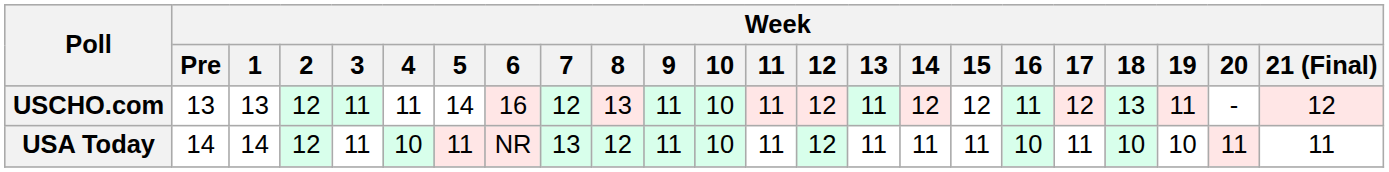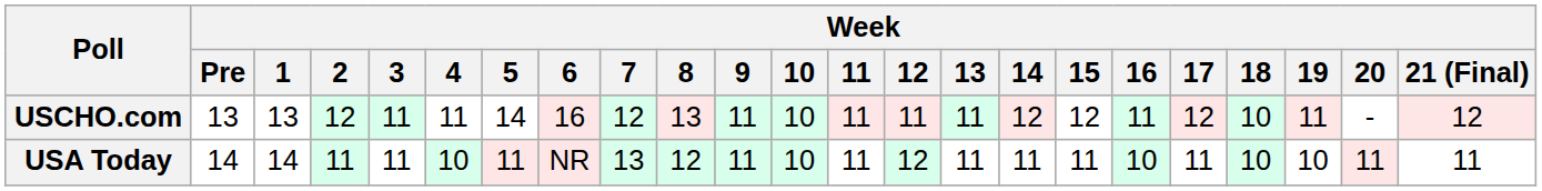 <table class="wikitable" style="white-space:nowrap;">
 <tr>
 <th scope="col" width="100" rowspan="2">Poll</th>
 <th colspan="24">Week</th>
 </tr>
 <tr>
 <th scope="col" width="30">Pre</th>
 <th scope="col" width="30">1</th>
 <th scope="col" width="30">2</th>
 <th scope="col" width="30">3</th>
 <th scope="col" width="30">4</th>
 <th scope="col" width="30">5</th>
 <th scope="col" width="30">6</th>
 <th scope="col" width="30">7</th>
 <th scope="col" width="30">8</th>
 <th scope="col" width="30">9</th>
 <th scope="col" width="30">10</th>
 <th scope="col" width="30">11</th>
 <th scope="col" width="30">12</th>
 <th scope="col" width="30">13</th>
 <th scope="col" width="30">14</th>
 <th scope="col" width="30">15</th>
 <th scope="col" width="30">16</th>
 <th scope="col" width="30">17</th>
 <th scope="col" width="30">18</th>
 <th scope="col" width="30">19</th>
 <th scope="col" width="30">20</th>
 <th scope="col" width="30">21 (Final)</th>
 </tr>
 <tr style="text-align:center;">
 <th>USCHO.com</th>
 <td bgcolor=FFFFFF>13</td>
 <td bgcolor=FFFFFF>13</td>
 <td bgcolor=D8FFEB>12</td>
 <td bgcolor=D8FFEB>11</td>
 <td bgcolor=FFFFFF>11</td>
 <td bgcolor=FFFFFF>14</td>
 <td bgcolor=FFE6E6>16</td>
 <td bgcolor=D8FFEB>12</td>
 <td bgcolor=FFE6E6>13</td>
 <td bgcolor=D8FFEB>11</td>
 <td bgcolor=D8FFEB>10</td>
 <td bgcolor=FFE6E6>11</td>
-<td bgcolor=FFE6E6>12</td>
+<td bgcolor=FFE6E6>11</td>
 <td bgcolor=D8FFEB>11</td>
 <td bgcolor=FFE6E6>12</td>
 <td bgcolor=FFFFFF>12</td>
 <td bgcolor=D8FFEB>11</td>
 <td bgcolor=FFE6E6>12</td>
-<td bgcolor=D8FFEB>13</td>
+<td bgcolor=D8FFEB>10</td>
 <td bgcolor=FFE6E6>11</td>
 <td bgcolor=FFFFFF>-</td>
 <td bgcolor=FFE6E6>12</td>
 </tr>
 <tr style="text-align:center;">
 <th>USA Today</th>
 <td bgcolor=FFFFFF>14</td>
 <td bgcolor=FFFFFF>14</td>
-<td bgcolor=D8FFEB>12</td>
+<td bgcolor=D8FFEB>11</td>
 <td bgcolor=FFFFFF>11</td>
 <td bgcolor=D8FFEB>10</td>
 <td bgcolor=FFE6E6>11</td>
 <td bgcolor=FFE6E6>NR</td>
 <td bgcolor=D8FFEB>13</td>
 <td bgcolor=D8FFEB>12</td>
 <td bgcolor=D8FFEB>11</td>
 <td bgcolor=D8FFEB>10</td>
 <td bgcolor=FFFFFF>11</td>
 <td bgcolor=D8FFEB>12</td>
 <td bgcolor=FFFFFF>11</td>
 <td bgcolor=FFFFFF>11</td>
 <td bgcolor=FFFFFF>11</td>
 <td bgcolor=D8FFEB>10</td>
 <td bgcolor=FFFFFF>11</td>
 <td bgcolor=D8FFEB>10</td>
 <td bgcolor=FFFFFF>10</td>
 <td bgcolor=FFE6E6>11</td>
 <td bgcolor=FFFFFF>11</td>
 </tr>
 </table>
